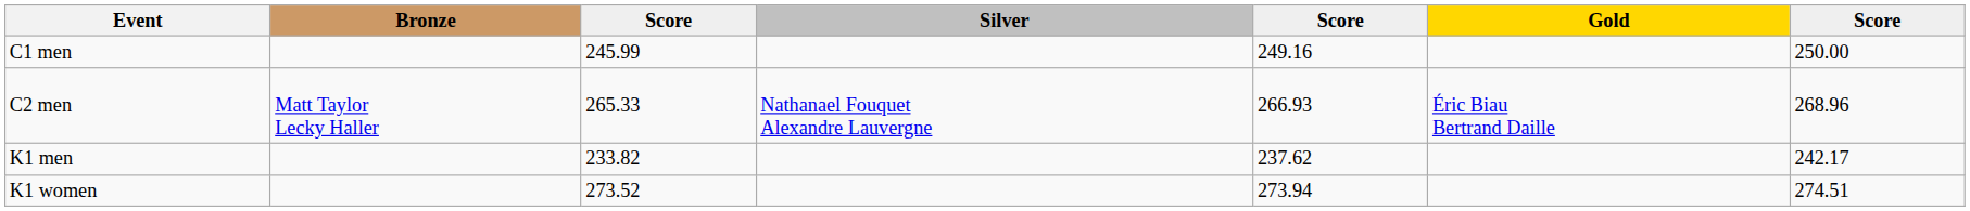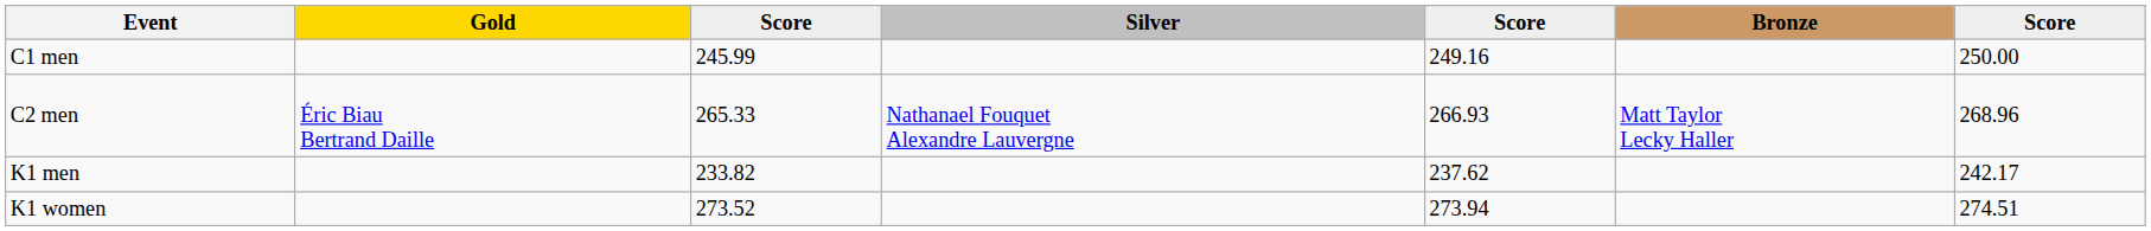 <table class="wikitable" width=100%>
 <tr>
 <th>Event</th>
-<td align=center bgcolor="CC9966"><strong>Bronze</strong></td>
+<td align=center bgcolor="gold"><strong>Gold</strong></td>
 <td align=center bgcolor="EFEFEF"><strong>Score</strong></td>
 <td align=center bgcolor="silver"><strong>Silver</strong></td>
 <td align=center bgcolor="EFEFEF"><strong>Score</strong></td>
-<td align=center bgcolor="gold"><strong>Gold</strong></td>
+<td align=center bgcolor="CC9966"><strong>Bronze</strong></td>
 <td align=center bgcolor="EFEFEF"><strong>Score</strong></td>
 </tr>
 <tr>
 <td>C1 men</td>
 <td></td>
 <td>245.99</td>
 <td></td>
 <td>249.16</td>
 <td></td>
 <td>250.00</td>
 </tr>
 <tr>
 <td>C2 men</td>
-<td><br><a href='#'>Matt Taylor</a><br><a href='#'>Lecky Haller</a></td>
+<td><br><a href='#'>Éric Biau</a><br><a href='#'>Bertrand Daille</a></td>
 <td>265.33</td>
 <td><br><a href='#'>Nathanael Fouquet</a><br><a href='#'>Alexandre Lauvergne</a></td>
 <td>266.93</td>
-<td><br><a href='#'>Éric Biau</a><br><a href='#'>Bertrand Daille</a></td>
+<td><br><a href='#'>Matt Taylor</a><br><a href='#'>Lecky Haller</a></td>
 <td>268.96</td>
 </tr>
 <tr>
 <td>K1 men</td>
 <td></td>
 <td>233.82</td>
 <td></td>
 <td>237.62</td>
 <td></td>
 <td>242.17</td>
 </tr>
 <tr>
 <td>K1 women</td>
 <td></td>
 <td>273.52</td>
 <td></td>
 <td>273.94</td>
 <td></td>
 <td>274.51</td>
 </tr>
 </table>
